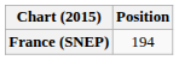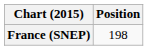 <table class="wikitable plainrowheaders" style="text-align:center;">
 <tr>
 <th scope="col">Chart (2015)</th>
 <th scope="col">Position</th>
 </tr>
 <tr>
 <th scope="row">France (SNEP)</th>
-<td>194</td>
+<td>198</td>
 </tr>
 </table>
